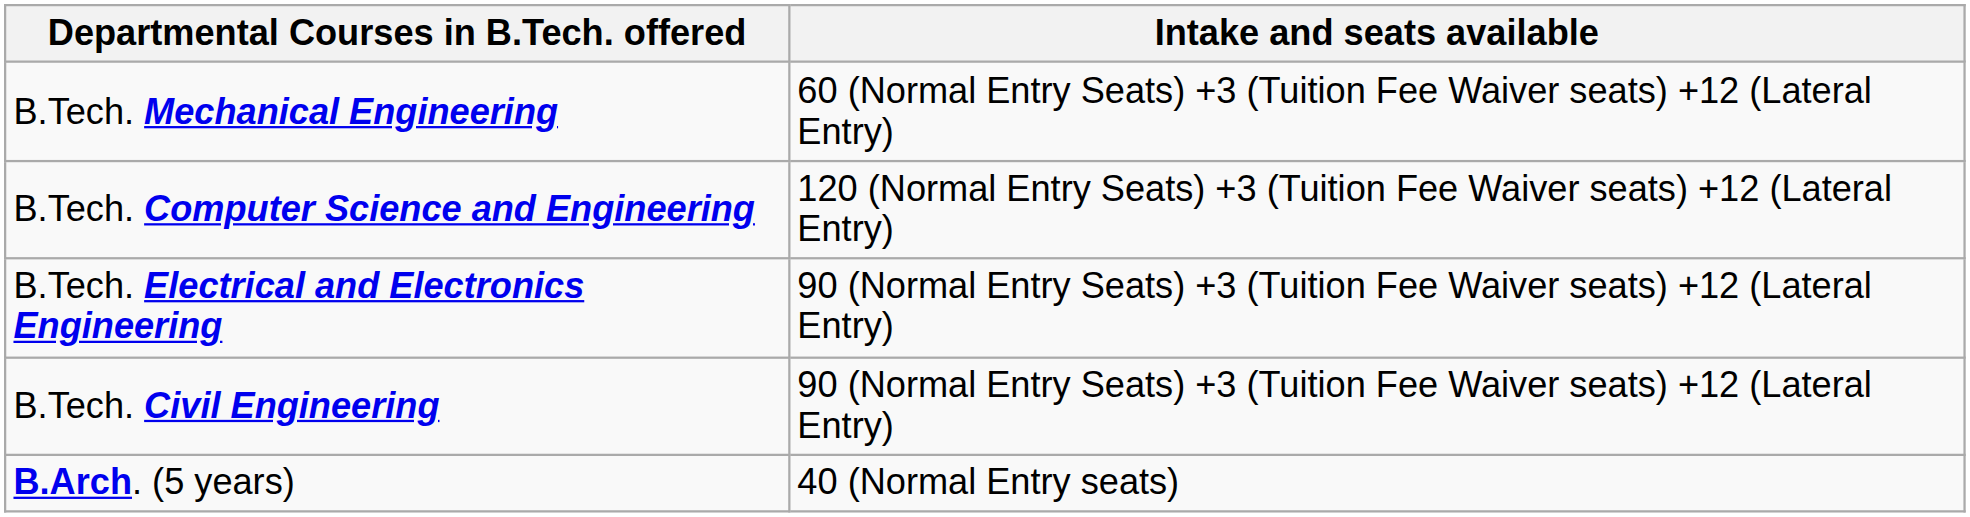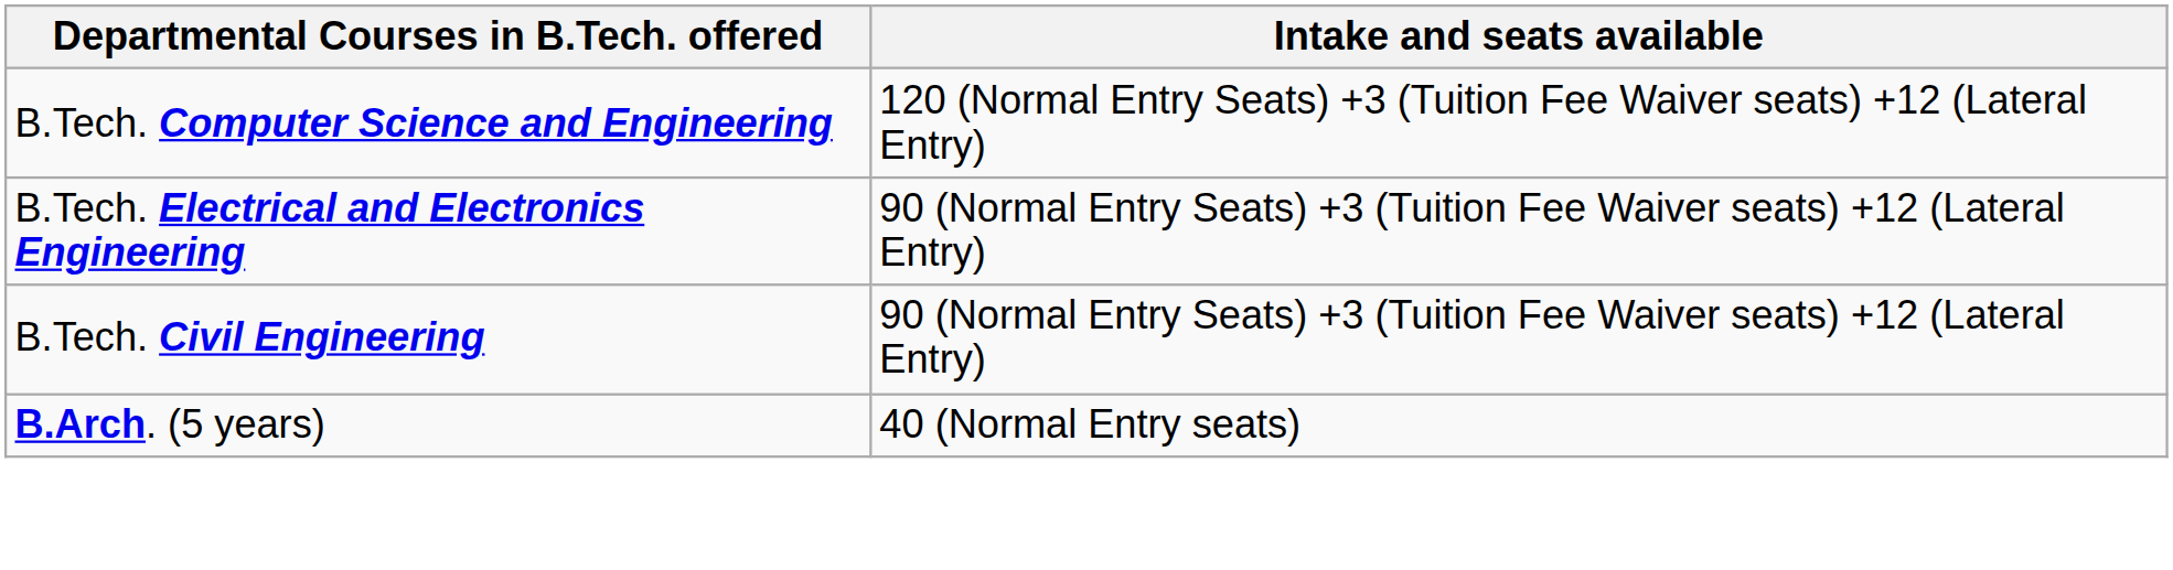 <table class="wikitable sortable">
 <tr>
 <th>Departmental Courses in B.Tech. offered</th>
 <th>Intake and seats available</th>
-</tr>
-<tr>
-<td>B.Tech. <strong><em><a href='#'>Mechanical Engineering</a></em></strong></td>
-<td>60 (Normal Entry Seats)  +3 (Tuition Fee Waiver seats) +12 (Lateral Entry)</td>
 </tr>
 <tr>
 <td>B.Tech. <strong><em><a href='#'>Computer Science and Engineering</a></em></strong></td>
 <td>120 (Normal Entry Seats)  +3 (Tuition Fee Waiver seats) +12 (Lateral Entry)</td>
 </tr>
 <tr>
 <td>B.Tech. <strong><em><a href='#'>Electrical and Electronics Engineering</a></em></strong></td>
 <td>90 (Normal Entry Seats)  +3 (Tuition Fee Waiver seats) +12 (Lateral Entry)</td>
 </tr>
 <tr>
 <td>B.Tech. <strong><em><a href='#'>Civil Engineering</a></em></strong></td>
 <td>90 (Normal Entry Seats)  +3 (Tuition Fee Waiver seats) +12 (Lateral Entry)</td>
 </tr>
 <tr>
 <td><strong><a href='#'>B.Arch</a></strong>. (5 years)</td>
 <td>40 (Normal Entry seats)</td>
 </tr>
 </table>
